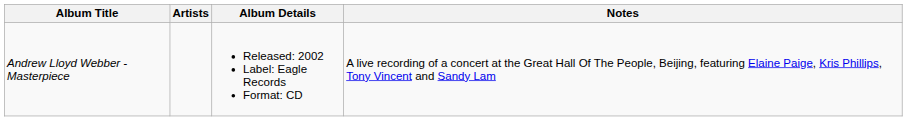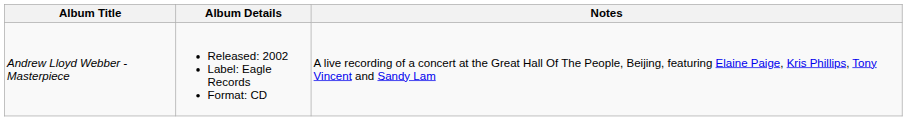 <table class="wikitable">
 <tr>
 <th>Album Title</th>
-<th>Artists</th>
 <th>Album Details</th>
 <th>Notes</th>
 </tr>
 <tr>
 <td><em>Andrew Lloyd Webber - Masterpiece</em></td>
-<td></td>
 <td><br><ul><li>Released: 2002</li><li>Label: Eagle Records</li><li>Format: CD</li></ul></td>
 <td>A live recording of a concert at the Great Hall Of The People, Beijing, featuring <a href='#'>Elaine Paige</a>, <a href='#'>Kris Phillips</a>, <a href='#'>Tony Vincent</a> and <a href='#'>Sandy Lam</a></td>
 </tr>
 </table>
